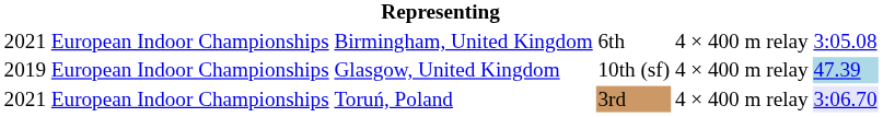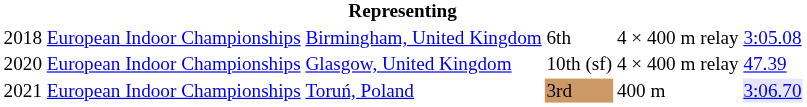 <table>
 <tr>
 <th colspan="6">Representing </th>
 </tr>
 <tr>
-<td>2021</td>
+<td>2018</td>
 <td><a href='#'>European Indoor Championships</a></td>
 <td><a href='#'>Birmingham, United Kingdom</a></td>
 <td>6th</td>
 <td>4 × 400 m relay</td>
 <td><a href='#'>3:05.08</a></td>
 </tr>
 <tr>
-<td>2019</td>
+<td>2020</td>
 <td><a href='#'>European Indoor Championships</a></td>
 <td><a href='#'>Glasgow, United Kingdom</a></td>
 <td>10th (sf)</td>
 <td>4 × 400 m relay</td>
-<td style="background: lightblue;"><a href='#'>47.39</a></td>
+<td><a href='#'>47.39</a></td>
 </tr>
 <tr>
 <td>2021</td>
 <td><a href='#'>European Indoor Championships</a></td>
 <td><a href='#'>Toruń, Poland</a></td>
 <td bgcolor=cc9966>3rd</td>
-<td>4 × 400 m relay</td>
+<td>400 m</td>
 <td style="background: lavender;"><a href='#'>3:06.70</a></td>
 </tr>
 </table>
